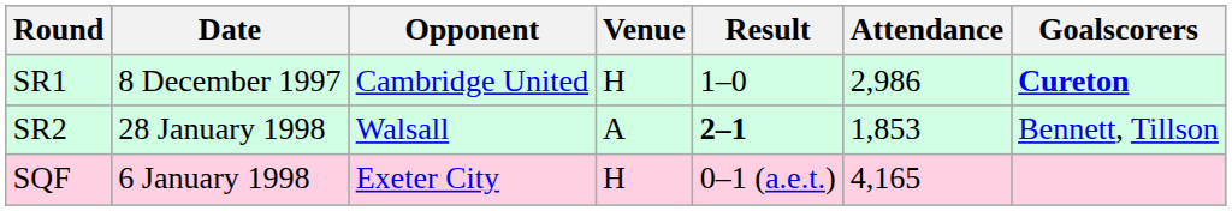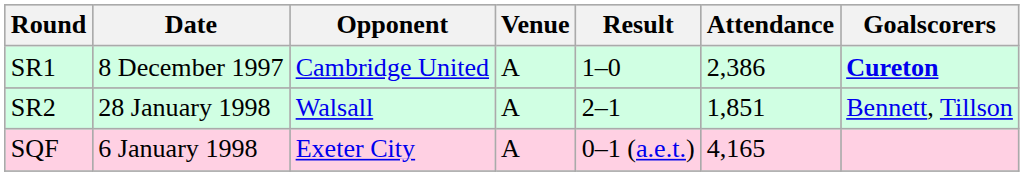 <table class="wikitable">
 <tr>
 <th>Round</th>
 <th>Date</th>
 <th>Opponent</th>
 <th>Venue</th>
 <th>Result</th>
 <th>Attendance</th>
 <th>Goalscorers</th>
 </tr>
 <tr style="background-color: #d0ffe3;">
 <td>SR1</td>
 <td>8 December 1997</td>
 <td><a href='#'>Cambridge United</a></td>
-<td>H</td>
+<td>A</td>
 <td>1–0</td>
-<td>2,986</td>
+<td>2,386</td>
 <td><strong><a href='#'>Cureton</a></strong></td>
 </tr>
 <tr style="background-color: #d0ffe3;">
 <td>SR2</td>
 <td>28 January 1998</td>
 <td><a href='#'>Walsall</a></td>
 <td>A</td>
-<td><strong>2–1</strong></td>
-<td>1,853</td>
+<td>2–1</td>
+<td>1,851</td>
 <td><a href='#'>Bennett</a>, <a href='#'>Tillson</a></td>
 </tr>
 <tr style="background-color: #ffd0e3;">
 <td>SQF</td>
 <td>6 January 1998</td>
 <td><a href='#'>Exeter City</a></td>
-<td>H</td>
+<td>A</td>
 <td>0–1 (<a href='#'>a.e.t.</a>)</td>
 <td>4,165</td>
 <td></td>
 </tr>
 </table>
